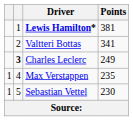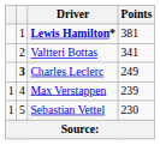 <table class="wikitable" style="font-size: 85%;">
 <tr>
 <th></th>
 <th></th>
 <th>Driver</th>
 <th>Points</th>
 </tr>
 <tr>
 <td align="left"></td>
 <td align="center">1</td>
 <td> <strong><a href='#'>Lewis Hamilton</a>*</strong></td>
 <td align="left">381</td>
 </tr>
 <tr>
 <td align="left"></td>
 <td align="center">2</td>
 <td> <a href='#'>Valtteri Bottas</a></td>
 <td align="left">341</td>
 </tr>
 <tr>
 <td align="left"></td>
 <td align="center"><strong>3</strong></td>
 <td> <a href='#'>Charles Leclerc</a></td>
 <td align="left">249</td>
 </tr>
 <tr>
 <td align="left"> 1</td>
 <td align="center">4</td>
 <td> <a href='#'>Max Verstappen</a></td>
-<td align="left">235</td>
+<td align="left">239</td>
 </tr>
 <tr>
 <td align="left"> 1</td>
 <td align="center">5</td>
 <td> <a href='#'>Sebastian Vettel</a></td>
 <td align="left">230</td>
 </tr>
 <tr>
 <th colspan="4" align="center">Source:</th>
 </tr>
 </table>
